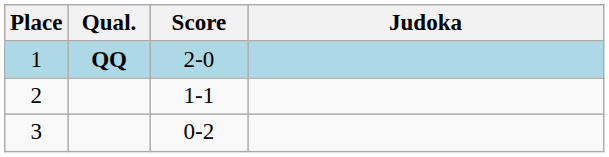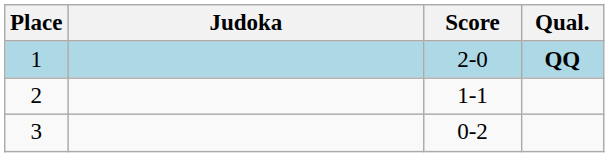 <table class=wikitable style="text-align:center">
 <tr>
 <th width=20>Place</th>
+<th width=240>Judoka</th>
+<th width=60>Score</th>
 <th width=50>Qual.</th>
-<th width=60>Score</th>
-<th width=240>Judoka</th>
 </tr>
 <tr bgcolor=lightblue>
 <td>1</td>
+<td align=left></td>
+<td width=60>2-0</td>
 <td><strong>QQ</strong></td>
-<td width=60>2-0</td>
-<td align=left></td>
 </tr>
 <tr>
 <td>2</td>
+<td align=left></td>
+<td>1-1</td>
 <td></td>
-<td>1-1</td>
-<td align=left></td>
 </tr>
 <tr>
 <td>3</td>
+<td align=left></td>
+<td>0-2</td>
 <td></td>
-<td>0-2</td>
-<td align=left></td>
 </tr>
 </table>
